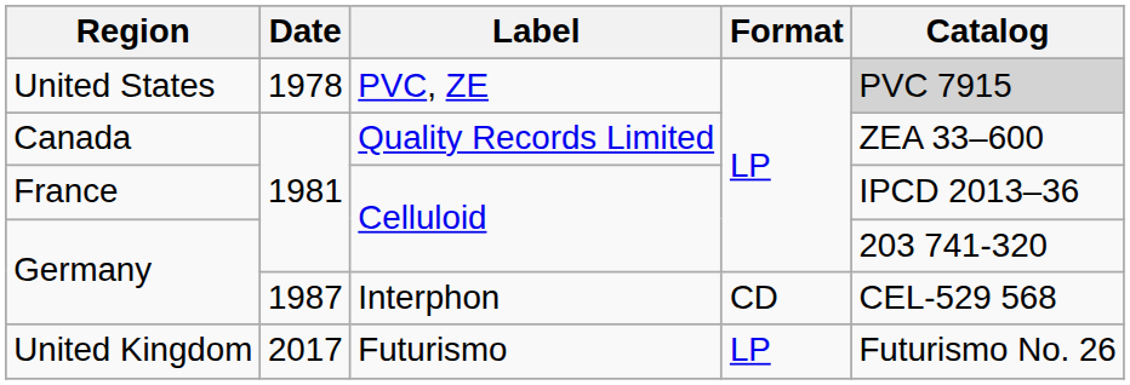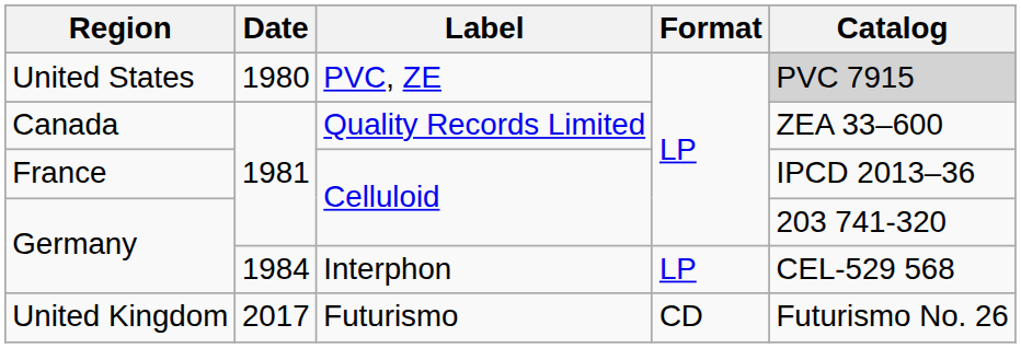 <table class="wikitable">
 <tr>
 <th>Region</th>
 <th>Date</th>
 <th>Label</th>
 <th>Format</th>
 <th>Catalog</th>
 </tr>
 <tr>
 <td>United States</td>
-<td>1978</td>
+<td>1980</td>
 <td><a href='#'>PVC</a>, <a href='#'>ZE</a></td>
 <td rowspan="4"><a href='#'>LP</a></td>
 <td style="background: lightgrey;">PVC 7915</td>
 </tr>
 <tr>
 <td>Canada</td>
 <td rowspan="3">1981</td>
 <td><a href='#'>Quality Records Limited</a></td>
 <td>ZEA 33–600</td>
 </tr>
 <tr>
 <td>France</td>
 <td rowspan="2"><a href='#'>Celluloid</a></td>
 <td>IPCD 2013–36</td>
 </tr>
 <tr>
 <td rowspan="2">Germany</td>
 <td>203 741-320</td>
 </tr>
 <tr>
-<td>1987</td>
+<td>1984</td>
 <td>Interphon</td>
-<td>CD</td>
+<td><a href='#'>LP</a></td>
 <td>CEL-529 568</td>
 </tr>
 <tr>
 <td>United Kingdom</td>
 <td>2017</td>
 <td>Futurismo</td>
-<td><a href='#'>LP</a></td>
+<td>CD</td>
 <td>Futurismo No. 26</td>
 </tr>
 </table>
